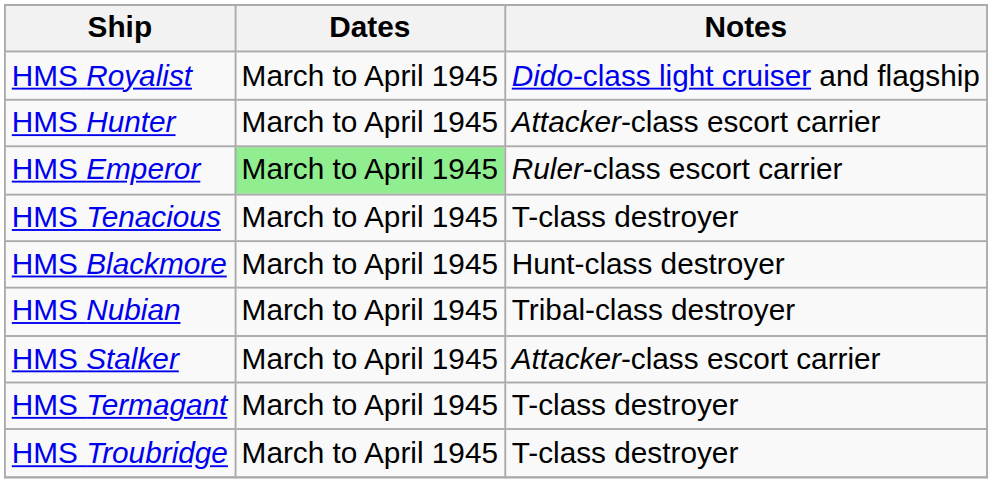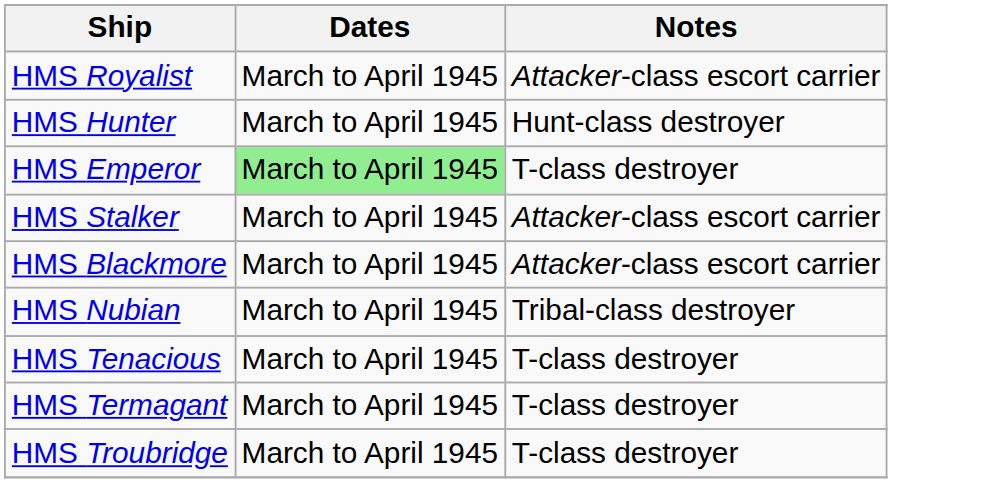 <table class="wikitable">
 <tr>
 </tr>
 <tr>
 <th>Ship</th>
 <th>Dates</th>
 <th>Notes</th>
 </tr>
 <tr>
 <td><a href='#'>HMS <em>Royalist</em></a></td>
 <td>March to April 1945</td>
-<td><a href='#'><em>Dido</em>-class light cruiser</a> and flagship</td>
+<td><em>Attacker</em>-class escort carrier</td>
 </tr>
 <tr>
 <td><a href='#'>HMS <em>Hunter</em></a></td>
 <td>March to April 1945</td>
-<td><em>Attacker</em>-class escort carrier</td>
+<td>Hunt-class destroyer</td>
 </tr>
 <tr>
 <td><a href='#'>HMS <em>Emperor</em></a></td>
 <td style="background: lightgreen;">March to April 1945</td>
-<td><em>Ruler</em>-class escort carrier</td>
+<td>T-class destroyer</td>
 </tr>
 <tr>
-<td><a href='#'>HMS <em>Tenacious</em></a></td>
+<td><a href='#'>HMS <em>Stalker</em></a></td>
 <td>March to April 1945</td>
-<td>T-class destroyer</td>
+<td><em>Attacker</em>-class escort carrier</td>
 </tr>
 <tr>
 <td><a href='#'>HMS <em>Blackmore</em></a></td>
 <td>March to April 1945</td>
-<td>Hunt-class destroyer</td>
+<td><em>Attacker</em>-class escort carrier</td>
 </tr>
 <tr>
 <td><a href='#'>HMS <em>Nubian</em></a></td>
 <td>March to April 1945</td>
 <td>Tribal-class destroyer</td>
 </tr>
 <tr>
-<td><a href='#'>HMS <em>Stalker</em></a></td>
+<td><a href='#'>HMS <em>Tenacious</em></a></td>
 <td>March to April 1945</td>
-<td><em>Attacker</em>-class escort carrier</td>
+<td>T-class destroyer</td>
 </tr>
 <tr>
 <td><a href='#'>HMS <em>Termagant</em></a></td>
 <td>March to April 1945</td>
 <td>T-class destroyer</td>
 </tr>
 <tr>
 <td><a href='#'>HMS <em>Troubridge</em></a></td>
 <td>March to April 1945</td>
 <td>T-class destroyer</td>
 </tr>
 <tr>
 </tr>
 </table>
